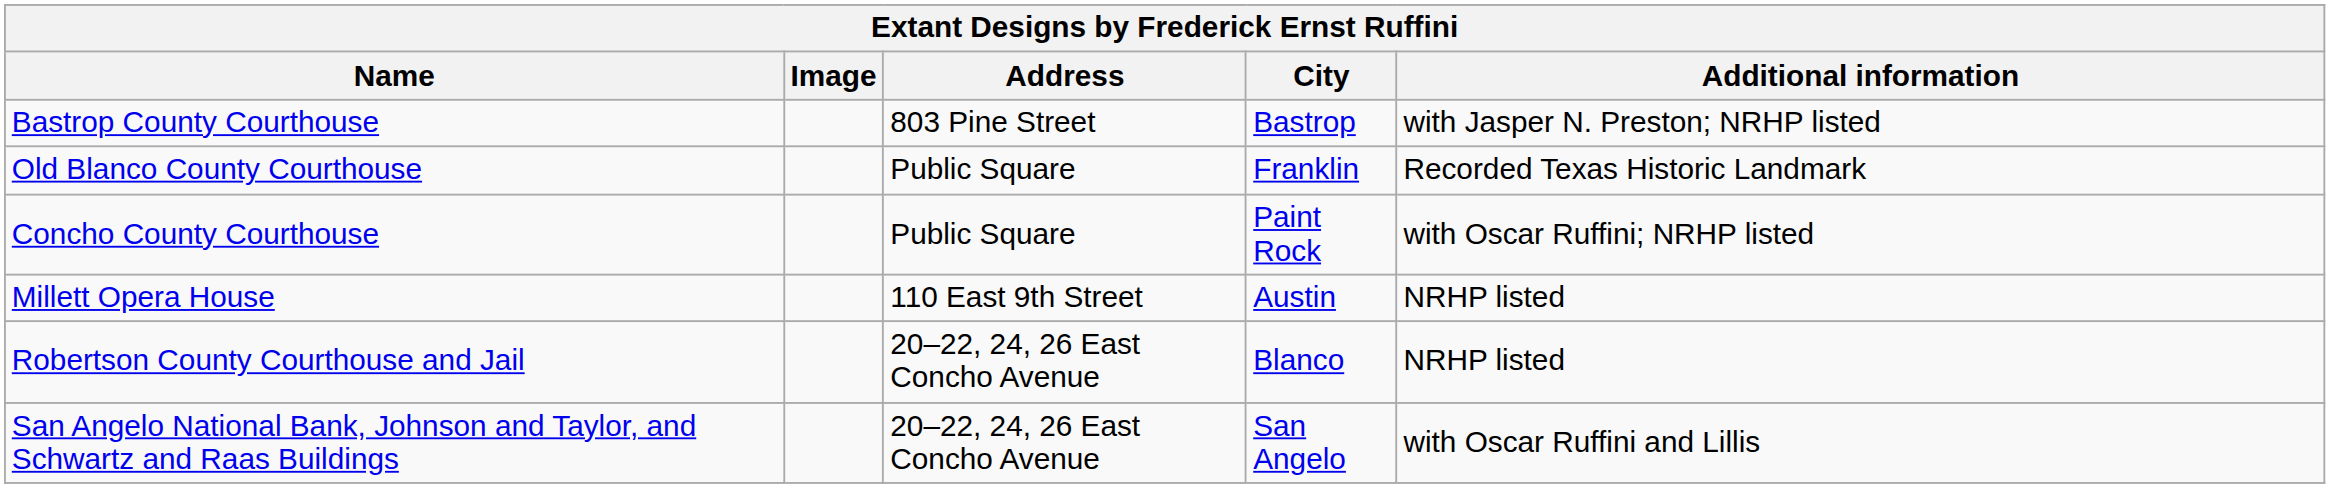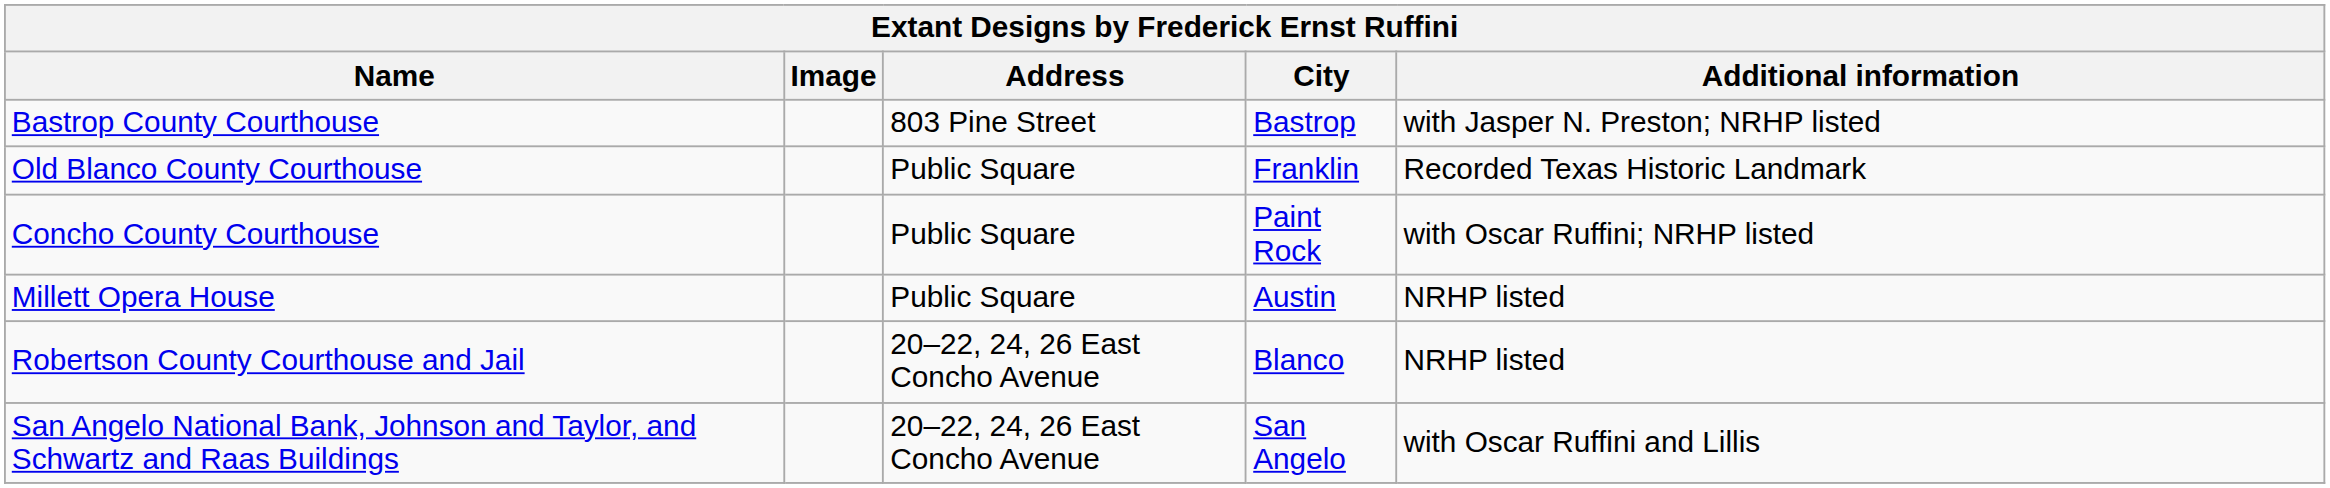 <table class="wikitable sortable">
 <tr>
 <th colspan="5" style="text-align:center;">Extant Designs by Frederick Ernst Ruffini</th>
 </tr>
 <tr>
 <th>Name</th>
 <th class="unsortable">Image</th>
 <th>Address</th>
 <th>City</th>
 <th class="unsortable" style="width:40%;">Additional information</th>
 </tr>
 <tr>
 <td><a href='#'>Bastrop County Courthouse</a></td>
 <td></td>
 <td>803 Pine Street</td>
 <td><a href='#'>Bastrop</a></td>
 <td>with Jasper N. Preston; NRHP listed</td>
 </tr>
 <tr>
 <td><a href='#'>Old Blanco County Courthouse</a></td>
 <td></td>
 <td>Public Square</td>
 <td><a href='#'>Franklin</a></td>
 <td>Recorded Texas Historic Landmark</td>
 </tr>
 <tr>
 <td><a href='#'>Concho County Courthouse</a></td>
 <td></td>
 <td>Public Square</td>
 <td><a href='#'>Paint Rock</a></td>
 <td>with Oscar Ruffini; NRHP listed</td>
 </tr>
 <tr>
 <td><a href='#'>Millett Opera House</a></td>
 <td></td>
-<td>110 East 9th Street</td>
+<td>Public Square</td>
 <td><a href='#'>Austin</a></td>
 <td>NRHP listed</td>
 </tr>
 <tr>
 <td><a href='#'>Robertson County Courthouse and Jail</a></td>
 <td></td>
 <td>20–22, 24, 26 East Concho Avenue</td>
 <td><a href='#'>Blanco</a></td>
 <td>NRHP listed</td>
 </tr>
 <tr>
 <td><a href='#'>San Angelo National Bank, Johnson and Taylor, and Schwartz and Raas Buildings</a></td>
 <td></td>
 <td>20–22, 24, 26 East Concho Avenue</td>
 <td><a href='#'>San Angelo</a></td>
 <td>with Oscar Ruffini and Lillis</td>
 </tr>
 </table>
